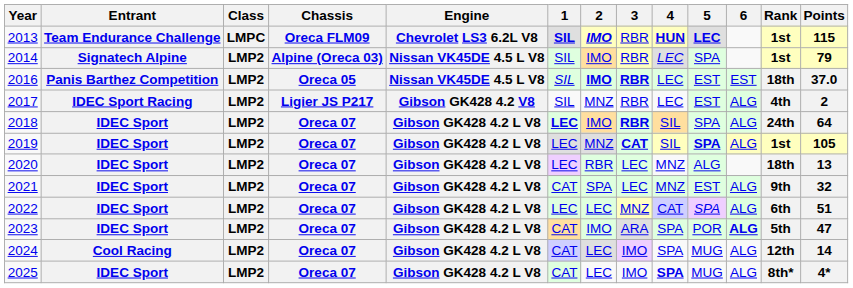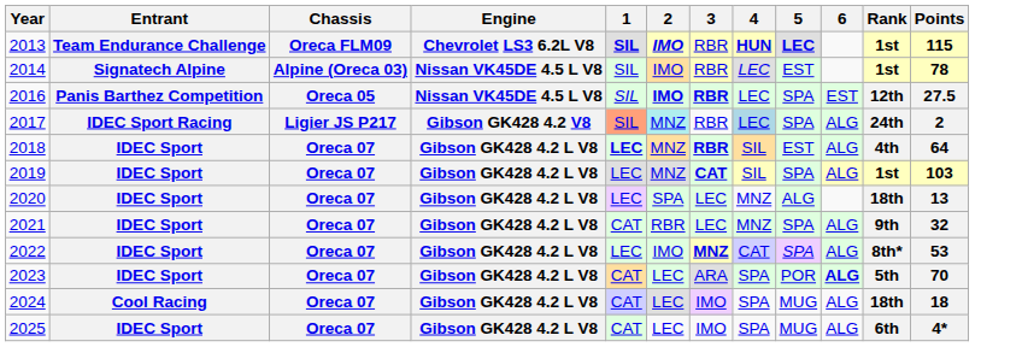 <table class="wikitable" style="text-align:center; font-size:90%">
 <tr>
 <th>Year</th>
 <th>Entrant</th>
-<th>Class</th>
 <th>Chassis</th>
 <th>Engine</th>
 <th>1</th>
 <th>2</th>
 <th>3</th>
 <th>4</th>
 <th>5</th>
 <th>6</th>
 <th>Rank</th>
 <th>Points</th>
 </tr>
 <tr>
 <td><a href='#'>2013</a></td>
 <th><a href='#'>Team Endurance Challenge</a></th>
-<th>LMPC</th>
 <th><a href='#'>Oreca FLM09</a></th>
 <th><a href='#'>Chevrolet</a> <a href='#'>LS3</a> 6.2L V8</th>
 <td style="background:#DFDFDF;"><strong><a href='#'>SIL</a></strong><br></td>
 <td style="background:#FFFFBF;"><strong><em><a href='#'>IMO</a></em></strong><br></td>
 <td style="background:#FFFFBF;"><a href='#'>RBR</a><br></td>
 <td style="background:#FFFFBF;"><strong><a href='#'>HUN</a></strong><br></td>
 <td style="background:#DFDFDF;"><strong><a href='#'>LEC</a></strong><br></td>
 <td></td>
 <th style="background:#FFFFBF;">1st</th>
 <th style="background:#FFFFBF;">115</th>
 </tr>
 <tr>
 <td><a href='#'>2014</a></td>
 <th><a href='#'>Signatech Alpine</a></th>
-<th>LMP2</th>
 <th><a href='#'>Alpine (Oreca 03)</a></th>
 <th><a href='#'>Nissan VK45DE</a> 4.5 L V8</th>
 <td style="background:#DFFFDF;"><a href='#'>SIL</a><br></td>
 <td style="background:#FFDF9F;"><a href='#'>IMO</a><br></td>
 <td style="background:#FFFFBF;"><a href='#'>RBR</a><br></td>
 <td style="background:#DFDFDF;"><em><a href='#'>LEC</a></em><br></td>
-<td style="background:#DFFFDF;"><a href='#'>SPA</a><br></td>
+<td style="background:#DFFFDF;"><a href='#'>EST</a><br></td>
 <td></td>
 <th style="background:#FFFFBF;">1st</th>
-<th style="background:#FFFFBF;">79</th>
+<th style="background:#FFFFBF;">78</th>
 </tr>
 <tr>
 <td><a href='#'>2016</a></td>
 <th><a href='#'>Panis Barthez Competition</a></th>
-<th>LMP2</th>
 <th><a href='#'>Oreca 05</a></th>
 <th><a href='#'>Nissan VK45DE</a> 4.5 L V8</th>
 <td style="background:#DFFFDF;"><em><a href='#'>SIL</a></em><br></td>
 <td style="background:#DFFFDF;"><a href='#'><strong>IMO</strong></a><br></td>
 <td style="background:#DFFFDF;"><strong><a href='#'>RBR</a><br></strong></td>
 <td style="background:#DFFFDF;"><a href='#'>LEC</a><br></td>
+<td style="background:#DFFFDF;"><a href='#'>SPA</a><br></td>
 <td style="background:#DFFFDF;"><a href='#'>EST</a><br></td>
-<td style="background:#DFFFDF;"><a href='#'>EST</a><br></td>
-<th>18th</th>
-<th>37.0</th>
+<th>12th</th>
+<th>27.5</th>
 </tr>
 <tr>
 <td><a href='#'>2017</a></td>
 <th><a href='#'>IDEC Sport Racing</a></th>
-<th>LMP2</th>
 <th><a href='#'>Ligier JS P217</a></th>
 <th><a href='#'>Gibson</a> GK428 4.2 <a href='#'>V8</a></th>
-<td><a href='#'>SIL</a></td>
-<td><a href='#'>MNZ</a></td>
+<td style="background: lightsalmon;"><a href='#'>SIL</a></td>
+<td style="background: paleturquoise;"><a href='#'>MNZ</a></td>
 <td><a href='#'>RBR</a></td>
-<td><a href='#'>LEC</a></td>
-<td style="background:#DFFFDF;"><a href='#'>EST</a><br></td>
+<td style="background: lightblue;"><a href='#'>LEC</a></td>
+<td style="background:#DFFFDF;"><a href='#'>SPA</a><br></td>
 <td style="background:#DFFFDF;"><a href='#'>ALG</a><br></td>
-<th>4th</th>
+<th>24th</th>
 <th>2</th>
 </tr>
 <tr>
 <td><a href='#'>2018</a></td>
 <th><a href='#'>IDEC Sport</a></th>
-<th>LMP2</th>
 <th><a href='#'>Oreca 07</a></th>
 <th><a href='#'>Gibson</a> GK428 4.2 L V8</th>
 <td style="background:#DFFFDF;"><strong><a href='#'>LEC</a></strong><br></td>
-<td style="background:#FFDF9F;"><a href='#'>IMO</a><br></td>
+<td style="background:#FFDF9F;"><a href='#'>MNZ</a><br></td>
 <td style="background:#DFFFDF;"><strong><a href='#'>RBR</a></strong><br></td>
 <td style="background:#FFDF9F;"><a href='#'>SIL</a><br></td>
-<td style="background:#DFFFDF;"><a href='#'>SPA</a><br></td>
+<td style="background:#DFFFDF;"><a href='#'>EST</a><br></td>
 <td style="background:#DFFFDF;"><a href='#'>ALG</a><br></td>
-<th>24th</th>
+<th>4th</th>
 <th>64</th>
 </tr>
 <tr>
 <td><a href='#'>2019</a></td>
 <th><a href='#'>IDEC Sport</a></th>
-<th>LMP2</th>
 <th><a href='#'>Oreca 07</a></th>
 <th><a href='#'>Gibson</a> GK428 4.2 L V8</th>
 <td style="background:#DFDFDF;"><a href='#'>LEC</a><br></td>
 <td style="background:#DFDFDF;"><a href='#'>MNZ</a><br></td>
 <td style="background:#DFFFDF;"><strong><a href='#'>CAT</a></strong><br></td>
 <td style="background:#FFFFBF;"><a href='#'>SIL</a><br></td>
-<td style="background:#DFFFDF;"><strong><a href='#'>SPA</a><br></strong></td>
+<td style="background:#DFFFDF;"><a href='#'>SPA</a><br></td>
 <td style="background:#FFFFBF;"><a href='#'>ALG</a><br></td>
 <th style="background:#FFFFBF;">1st</th>
-<th style="background:#FFFFBF;">105</th>
+<th style="background:#FFFFBF;">103</th>
 </tr>
 <tr>
 <td><a href='#'>2020</a></td>
 <th><a href='#'>IDEC Sport</a></th>
-<th>LMP2</th>
 <th><a href='#'>Oreca 07</a></th>
 <th><a href='#'>Gibson</a> GK428 4.2 L V8</th>
 <td style="background:#EFCFFF;"><a href='#'>LEC</a><br></td>
-<td style="background:#DFFFDF;"><a href='#'>RBR</a><br></td>
+<td style="background:#DFFFDF;"><a href='#'>SPA</a><br></td>
 <td style="background:#DFFFDF;"><a href='#'>LEC</a><br></td>
 <td><a href='#'>MNZ</a></td>
 <td style="background:#DFFFDF;"><a href='#'>ALG</a><br></td>
 <td></td>
 <th>18th</th>
 <th>13</th>
 </tr>
 <tr>
 <td><a href='#'>2021</a></td>
 <th><a href='#'>IDEC Sport</a></th>
-<th>LMP2</th>
 <th><a href='#'>Oreca 07</a></th>
 <th><a href='#'>Gibson</a> GK428 4.2 L V8</th>
 <td style="background:#DFFFDF;"><a href='#'>CAT</a><br></td>
-<td style="background:#DFFFDF;"><a href='#'>SPA</a><br></td>
+<td style="background:#DFFFDF;"><a href='#'>RBR</a><br></td>
 <td style="background:#DFFFDF;"><a href='#'>LEC</a><br></td>
 <td style="background:#DFFFDF;"><a href='#'>MNZ</a><br></td>
-<td style="background:#DFFFDF;"><a href='#'>EST</a><br></td>
+<td style="background:#DFFFDF;"><a href='#'>SPA</a><br></td>
 <td style="background:#DFFFDF;"><a href='#'>ALG</a><br></td>
 <th>9th</th>
 <th>32</th>
 </tr>
 <tr>
 <td><a href='#'>2022</a></td>
 <th><a href='#'>IDEC Sport</a></th>
-<th>LMP2</th>
 <th><a href='#'>Oreca 07</a></th>
 <th><a href='#'>Gibson</a> GK428 4.2 L V8</th>
 <td style="background:#DFFFDF;"><a href='#'>LEC</a><br></td>
-<td style="background:#DFFFDF;"><a href='#'>LEC</a><br></td>
-<td style="background:#FFFFBF;"><a href='#'>MNZ</a><br></td>
+<td style="background:#DFFFDF;"><a href='#'>IMO</a><br></td>
+<td style="background:#FFFFBF;"><strong><a href='#'>MNZ</a><br></strong></td>
 <td style="background:#CFCFFF;"><a href='#'>CAT</a><br></td>
 <td style="background:#EFCFFF;"><em><a href='#'>SPA</a></em><br></td>
 <td style="background:#DFFFDF;"><a href='#'>ALG</a><br></td>
-<th>6th</th>
-<th>51</th>
+<th>8th*</th>
+<th>53</th>
 </tr>
 <tr>
 <td><a href='#'>2023</a></td>
 <th><a href='#'>IDEC Sport</a></th>
-<th>LMP2</th>
 <th><a href='#'>Oreca 07</a></th>
 <th><a href='#'>Gibson</a> GK428 4.2 L V8</th>
 <td style="background:#FFDF9F;"><a href='#'>CAT</a><br></td>
-<td style="background:#DFFFDF;"><a href='#'>IMO</a><br></td>
+<td style="background:#DFFFDF;"><a href='#'>LEC</a><br></td>
 <td style="background:#DFDFDF;"><a href='#'>ARA</a><br></td>
 <td style="background:#DFFFDF;"><a href='#'>SPA</a><br></td>
 <td style="background:#DFFFDF;"><a href='#'>POR</a><br></td>
 <td style="background:#DFFFDF;"><strong><a href='#'>ALG</a></strong><br></td>
 <th>5th</th>
-<th>47</th>
+<th>70</th>
 </tr>
 <tr>
 <td><a href='#'>2024</a></td>
 <th><a href='#'>Cool Racing</a></th>
-<th>LMP2</th>
 <th><a href='#'>Oreca 07</a></th>
 <th><a href='#'>Gibson</a> GK428 4.2 L V8</th>
 <td style="background:#cfcfff;"><a href='#'>CAT</a><br></td>
 <td style="background:#DFDFDF;"><a href='#'>LEC</a><br></td>
 <td style="background:#EFCFFF;"><a href='#'>IMO</a><br></td>
 <td style="background:#;"><a href='#'>SPA</a></td>
 <td style="background:#;"><a href='#'>MUG</a></td>
 <td style="background:#;"><a href='#'>ALG</a></td>
-<th>12th</th>
-<th>14</th>
+<th>18th</th>
+<th>18</th>
 </tr>
 <tr>
 <td><a href='#'>2025</a></td>
 <th><a href='#'>IDEC Sport</a></th>
-<th>LMP2</th>
 <th><a href='#'>Oreca 07</a></th>
 <th><a href='#'>Gibson</a> GK428 4.2 L V8</th>
 <td style="background:#DFFFDF;"><a href='#'>CAT</a><br></td>
 <td style="background:#;"><a href='#'>LEC</a></td>
 <td style="background:#;"><a href='#'>IMO</a></td>
-<td style="background:#;"><strong><a href='#'>SPA</a></strong></td>
+<td style="background:#;"><a href='#'>SPA</a></td>
 <td style="background:#;"><a href='#'>MUG</a></td>
 <td style="background:#;"><a href='#'>ALG</a></td>
-<th>8th*</th>
+<th>6th</th>
 <th>4*</th>
 </tr>
 </table>
